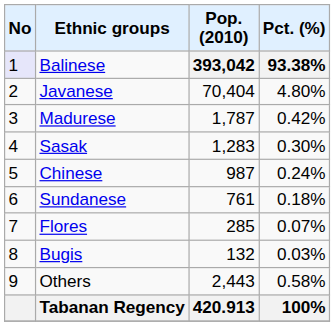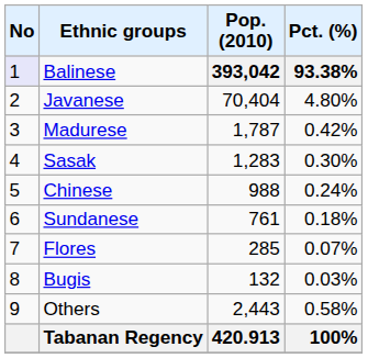 <table class="wikitable sortable" style="font-size:90%;">
 <tr>
 <th style="background:#E0F0FF;">No</th>
 <th style="background:#E0F0FF;">Ethnic groups</th>
 <th style="background:#E0F0FF;">Pop.<br> (2010)</th>
 <th style="background:#E0F0FF;">Pct. (%)</th>
 </tr>
 <tr>
 <td style="background: lavender;">1</td>
 <td><a href='#'>Balinese</a></td>
 <th style="text-align: right;">393,042</th>
 <th style="text-align: right;">93.38%</th>
 </tr>
 <tr>
 <td>2</td>
 <td><a href='#'>Javanese</a></td>
 <td style="text-align: right;">70,404</td>
 <td style="text-align: right;">4.80%</td>
 </tr>
 <tr>
 <td>3</td>
 <td><a href='#'>Madurese</a></td>
 <td style="text-align: right;">1,787</td>
 <td style="text-align: right;">0.42%</td>
 </tr>
 <tr>
 <td>4</td>
 <td><a href='#'>Sasak</a></td>
 <td style="text-align: right;">1,283</td>
 <td style="text-align: right;">0.30%</td>
 </tr>
 <tr>
 <td>5</td>
 <td><a href='#'>Chinese</a></td>
-<td style="text-align: right;">987</td>
+<td style="text-align: right;">988</td>
 <td style="text-align: right;">0.24%</td>
 </tr>
 <tr>
 <td>6</td>
 <td><a href='#'>Sundanese</a></td>
 <td style="text-align: right;">761</td>
 <td style="text-align: right;">0.18%</td>
 </tr>
 <tr>
 <td>7</td>
 <td><a href='#'>Flores</a></td>
 <td style="text-align: right;">285</td>
 <td style="text-align: right;">0.07%</td>
 </tr>
 <tr>
 <td>8</td>
 <td><a href='#'>Bugis</a></td>
 <td style="text-align: right;">132</td>
 <td style="text-align: right;">0.03%</td>
 </tr>
 <tr>
 <td>9</td>
 <td>Others</td>
 <td style="text-align: right;">2,443</td>
 <td style="text-align: right;">0.58%</td>
 </tr>
 <tr>
 <th></th>
 <th>Tabanan Regency</th>
 <th style="text-align: right;">420.913</th>
 <th style="text-align: right;">100%</th>
 </tr>
 <tr>
 </tr>
 </table>
